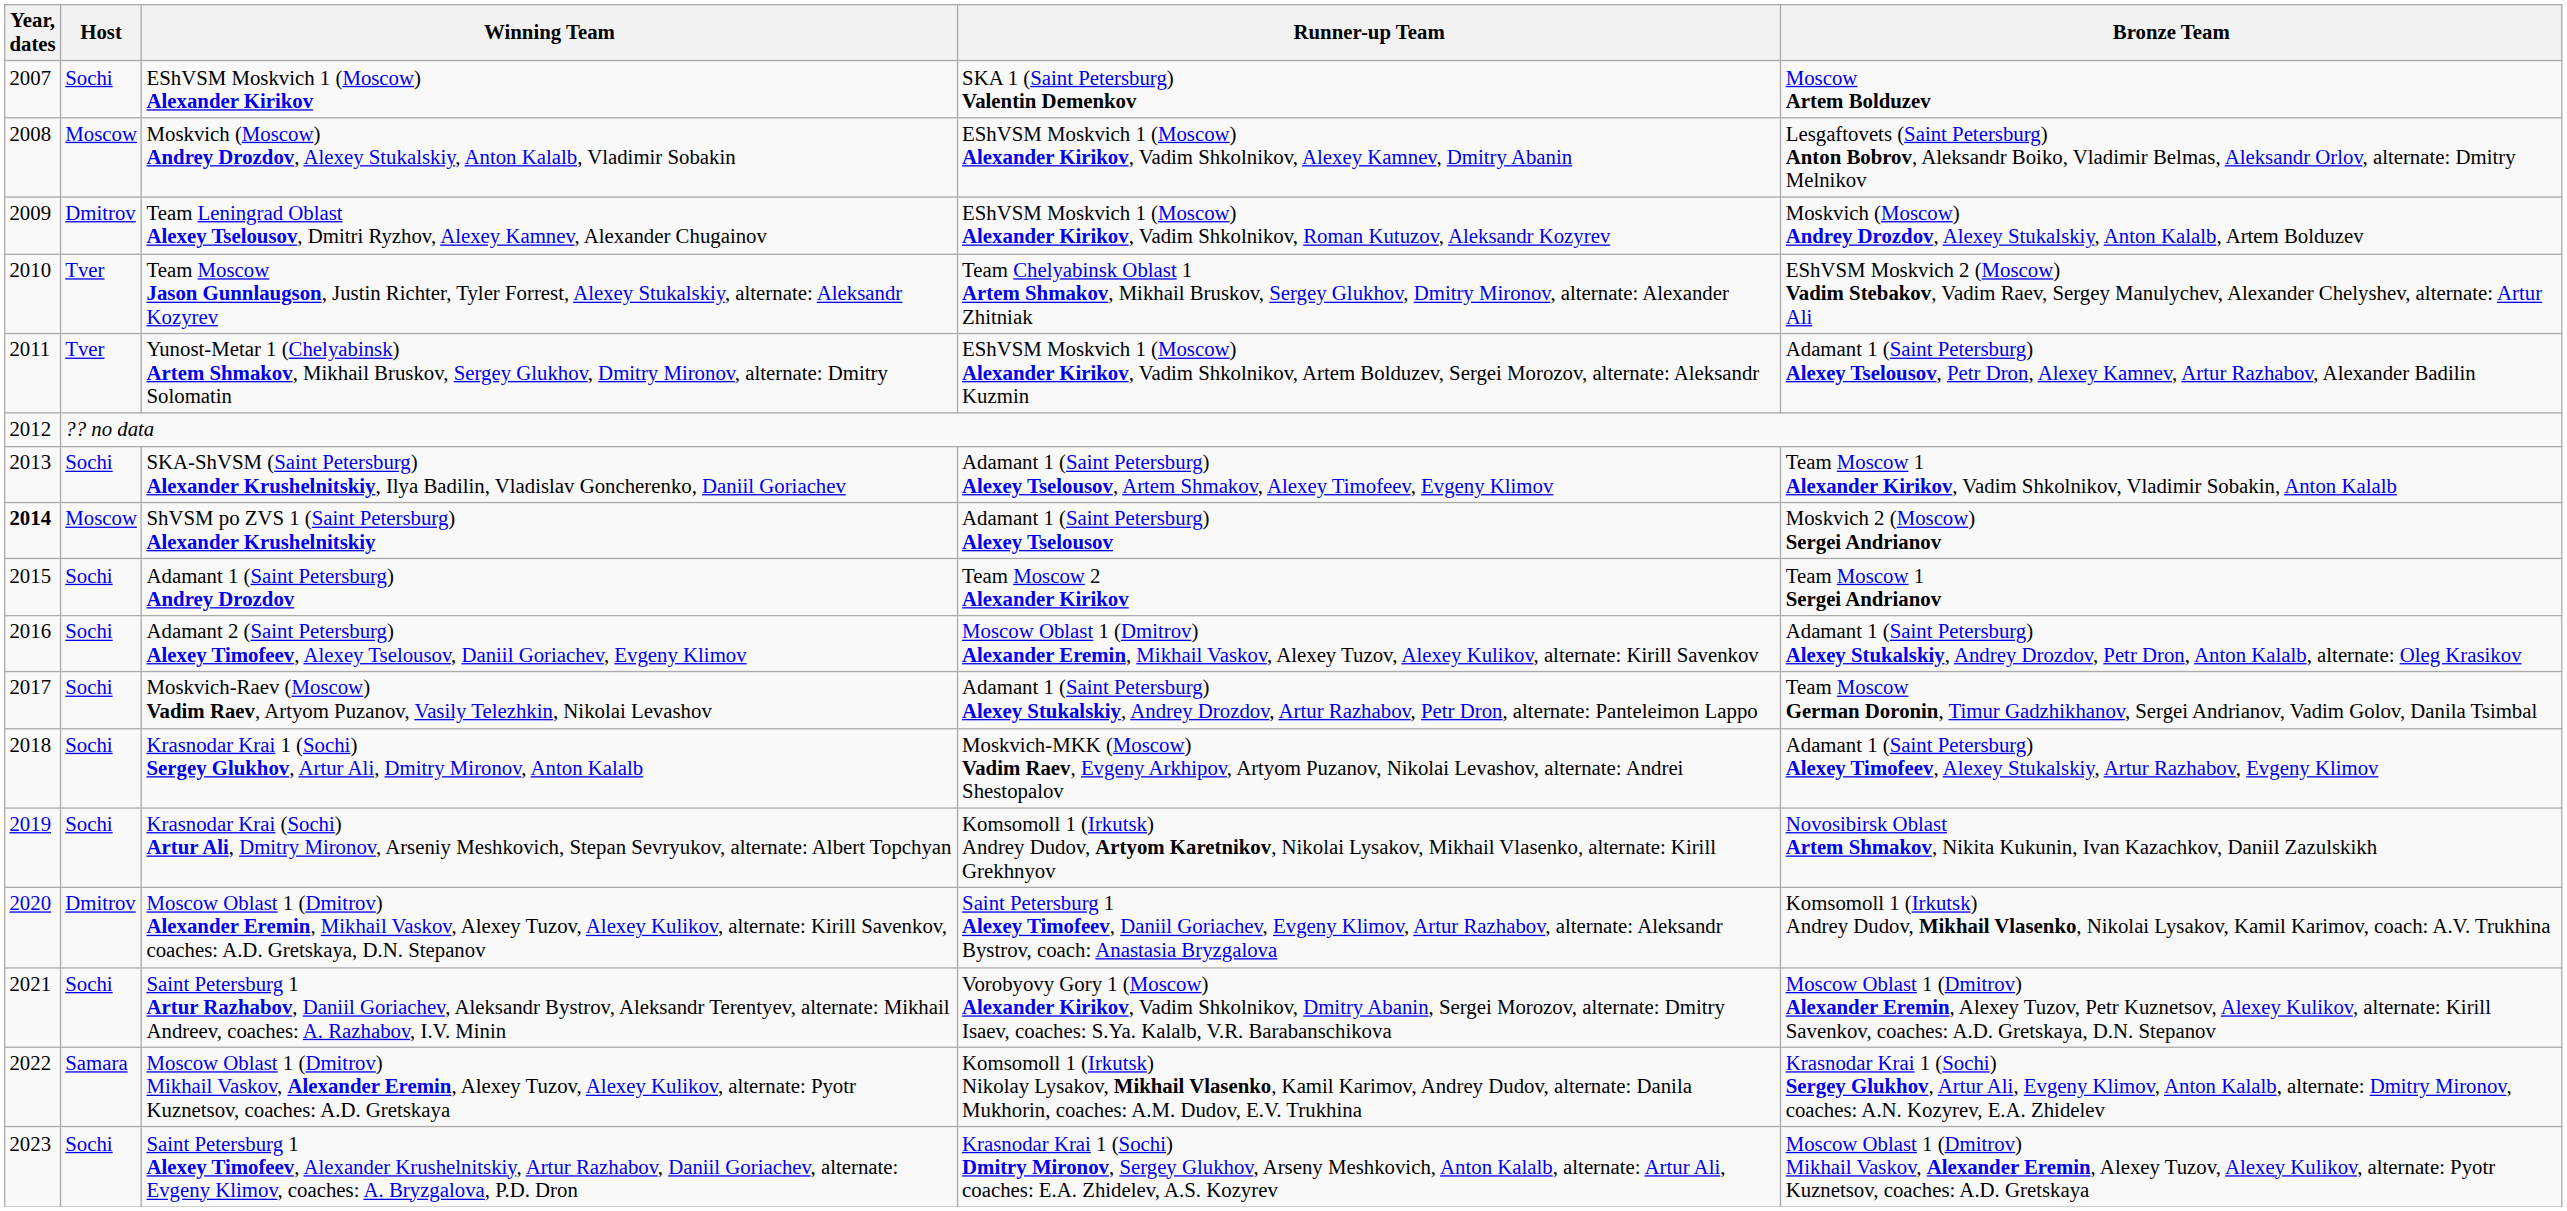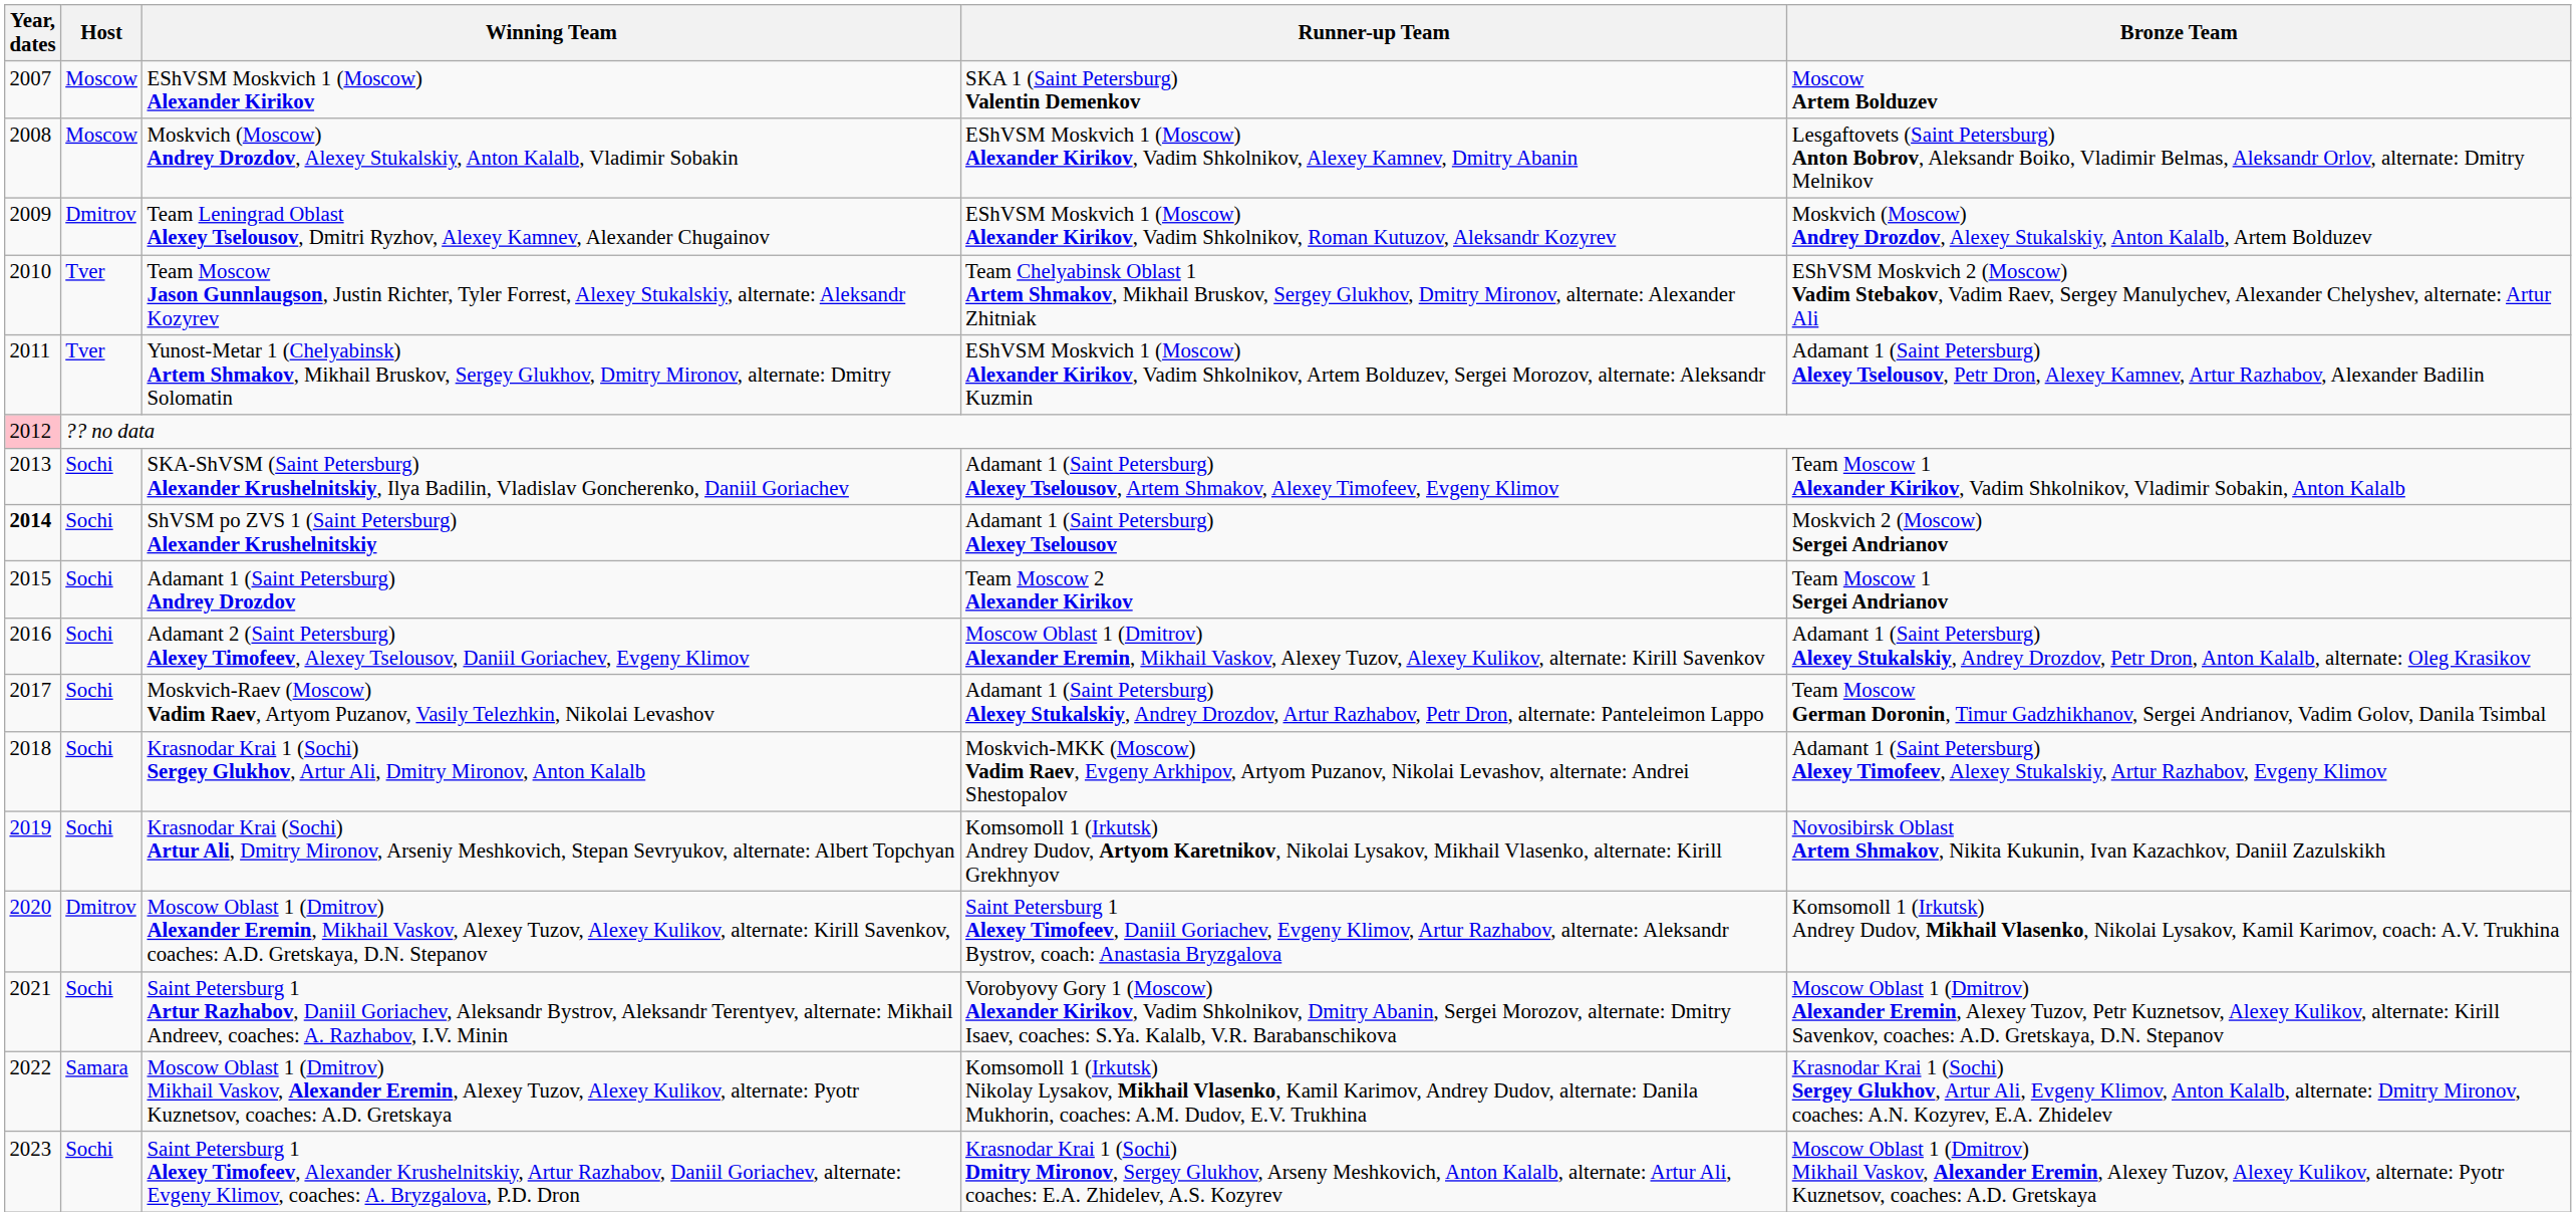 <table class="wikitable">
 <tr>
 <th scope="col">Year,<br>dates</th>
 <th scope="col">Host</th>
 <th scope="col">Winning Team</th>
 <th scope="col">Runner-up Team</th>
 <th scope="col">Bronze Team</th>
 </tr>
 <tr valign=top>
 <td>2007<br></td>
-<td><a href='#'>Sochi</a></td>
+<td><a href='#'>Moscow</a></td>
 <td>EShVSM Moskvich 1 (<a href='#'>Moscow</a>)<br><strong><a href='#'>Alexander Kirikov</a></strong></td>
 <td>SKA 1 (<a href='#'>Saint Petersburg</a>)<br><strong>Valentin Demenkov</strong></td>
 <td><a href='#'>Moscow</a><br><strong>Artem Bolduzev</strong></td>
 </tr>
 <tr valign=top>
 <td>2008<br></td>
 <td><a href='#'>Moscow</a></td>
 <td>Moskvich (<a href='#'>Moscow</a>)<br><strong><a href='#'>Andrey Drozdov</a></strong>, <a href='#'>Alexey Stukalskiy</a>, <a href='#'>Anton Kalalb</a>, Vladimir Sobakin</td>
 <td>EShVSM Moskvich 1 (<a href='#'>Moscow</a>)<br><strong><a href='#'>Alexander Kirikov</a></strong>, Vadim Shkolnikov, <a href='#'>Alexey Kamnev</a>, <a href='#'>Dmitry Abanin</a></td>
 <td>Lesgaftovets (<a href='#'>Saint Petersburg</a>)<br><strong>Anton Bobrov</strong>, Aleksandr Boiko, Vladimir Belmas, <a href='#'>Aleksandr Orlov</a>, alternate: Dmitry Melnikov</td>
 </tr>
 <tr valign=top>
 <td>2009<br></td>
 <td><a href='#'>Dmitrov</a></td>
 <td>Team <a href='#'>Leningrad Oblast</a><br><strong><a href='#'>Alexey Tselousov</a></strong>, Dmitri Ryzhov, <a href='#'>Alexey Kamnev</a>, Alexander Chugainov</td>
 <td>EShVSM Moskvich 1 (<a href='#'>Moscow</a>)<br><strong><a href='#'>Alexander Kirikov</a></strong>, Vadim Shkolnikov, <a href='#'>Roman Kutuzov</a>, <a href='#'>Aleksandr Kozyrev</a></td>
 <td>Moskvich (<a href='#'>Moscow</a>)<br><strong><a href='#'>Andrey Drozdov</a></strong>, <a href='#'>Alexey Stukalskiy</a>, <a href='#'>Anton Kalalb</a>, Artem Bolduzev</td>
 </tr>
 <tr valign=top>
 <td>2010<br></td>
 <td><a href='#'>Tver</a></td>
 <td>Team <a href='#'>Moscow</a><br><strong><a href='#'>Jason Gunnlaugson</a></strong>, Justin Richter, Tyler Forrest, <a href='#'>Alexey Stukalskiy</a>, alternate: <a href='#'>Aleksandr Kozyrev</a></td>
 <td>Team <a href='#'>Chelyabinsk Oblast</a> 1<br><strong><a href='#'>Artem Shmakov</a></strong>, Mikhail Bruskov, <a href='#'>Sergey Glukhov</a>, <a href='#'>Dmitry Mironov</a>, alternate: Alexander Zhitniak</td>
 <td>EShVSM Moskvich 2 (<a href='#'>Moscow</a>)<br><strong>Vadim Stebakov</strong>, Vadim Raev, Sergey Manulychev, Alexander Chelyshev, alternate: <a href='#'>Artur Ali</a></td>
 </tr>
 <tr valign=top>
 <td>2011<br></td>
 <td><a href='#'>Tver</a></td>
 <td>Yunost-Metar 1 (<a href='#'>Chelyabinsk</a>)<br><strong><a href='#'>Artem Shmakov</a></strong>, Mikhail Bruskov, <a href='#'>Sergey Glukhov</a>, <a href='#'>Dmitry Mironov</a>, alternate: Dmitry Solomatin</td>
 <td>EShVSM Moskvich 1 (<a href='#'>Moscow</a>)<br><strong><a href='#'>Alexander Kirikov</a></strong>, Vadim Shkolnikov, Artem Bolduzev, Sergei Morozov, alternate: Aleksandr Kuzmin</td>
 <td>Adamant 1 (<a href='#'>Saint Petersburg</a>)<br><strong><a href='#'>Alexey Tselousov</a></strong>, <a href='#'>Petr Dron</a>, <a href='#'>Alexey Kamnev</a>, <a href='#'>Artur Razhabov</a>, Alexander Badilin</td>
 </tr>
 <tr valign=top>
-<td>2012</td>
+<td style="background: pink;">2012</td>
 <td colspan=4><em>?? no data</em></td>
 </tr>
 <tr valign=top>
 <td>2013<br></td>
 <td><a href='#'>Sochi</a></td>
 <td>SKA-ShVSM (<a href='#'>Saint Petersburg</a>)<br><strong><a href='#'>Alexander Krushelnitskiy</a></strong>, Ilya Badilin, Vladislav Goncherenko, <a href='#'>Daniil Goriachev</a></td>
 <td>Adamant 1 (<a href='#'>Saint Petersburg</a>)<br><strong><a href='#'>Alexey Tselousov</a></strong>, <a href='#'>Artem Shmakov</a>, <a href='#'>Alexey Timofeev</a>, <a href='#'>Evgeny Klimov</a></td>
 <td>Team <a href='#'>Moscow</a> 1<br><strong><a href='#'>Alexander Kirikov</a></strong>, Vadim Shkolnikov, Vladimir Sobakin, <a href='#'>Anton Kalalb</a></td>
 </tr>
 <tr valign=top>
 <td><strong>2014<br></strong></td>
-<td><a href='#'>Moscow</a></td>
+<td><a href='#'>Sochi</a></td>
 <td>ShVSM po ZVS 1 (<a href='#'>Saint Petersburg</a>)<br><strong><a href='#'>Alexander Krushelnitskiy</a></strong></td>
 <td>Adamant 1 (<a href='#'>Saint Petersburg</a>)<br><strong><a href='#'>Alexey Tselousov</a></strong></td>
 <td>Moskvich 2 (<a href='#'>Moscow</a>)<br><strong>Sergei Andrianov</strong></td>
 </tr>
 <tr valign=top>
 <td>2015<br></td>
 <td><a href='#'>Sochi</a></td>
 <td>Adamant 1 (<a href='#'>Saint Petersburg</a>)<br><strong><a href='#'>Andrey Drozdov</a></strong></td>
 <td>Team <a href='#'>Moscow</a> 2<br><strong><a href='#'>Alexander Kirikov</a></strong></td>
 <td>Team <a href='#'>Moscow</a> 1<br><strong>Sergei Andrianov</strong></td>
 </tr>
 <tr valign=top>
 <td>2016<br></td>
 <td><a href='#'>Sochi</a></td>
 <td>Adamant 2 (<a href='#'>Saint Petersburg</a>)<br><strong><a href='#'>Alexey Timofeev</a></strong>, <a href='#'>Alexey Tselousov</a>, <a href='#'>Daniil Goriachev</a>, <a href='#'>Evgeny Klimov</a></td>
 <td><a href='#'>Moscow Oblast</a> 1 (<a href='#'>Dmitrov</a>)<br><strong><a href='#'>Alexander Eremin</a></strong>, <a href='#'>Mikhail Vaskov</a>, Alexey Tuzov, <a href='#'>Alexey Kulikov</a>, alternate: Kirill Savenkov</td>
 <td>Adamant 1 (<a href='#'>Saint Petersburg</a>)<br><strong><a href='#'>Alexey Stukalskiy</a></strong>, <a href='#'>Andrey Drozdov</a>, <a href='#'>Petr Dron</a>, <a href='#'>Anton Kalalb</a>, alternate: <a href='#'>Oleg Krasikov</a></td>
 </tr>
 <tr valign=top>
 <td>2017<br></td>
 <td><a href='#'>Sochi</a></td>
 <td>Moskvich-Raev (<a href='#'>Moscow</a>)<br><strong>Vadim Raev</strong>, Artyom Puzanov, <a href='#'>Vasily Telezhkin</a>, Nikolai Levashov</td>
 <td>Adamant 1 (<a href='#'>Saint Petersburg</a>)<br><strong><a href='#'>Alexey Stukalskiy</a></strong>, <a href='#'>Andrey Drozdov</a>, <a href='#'>Artur Razhabov</a>, <a href='#'>Petr Dron</a>, alternate: Panteleimon Lappo</td>
 <td>Team <a href='#'>Moscow</a><br><strong>German Doronin</strong>, <a href='#'>Timur Gadzhikhanov</a>, Sergei Andrianov, Vadim Golov, Danila Tsimbal</td>
 </tr>
 <tr valign=top>
 <td>2018<br></td>
 <td><a href='#'>Sochi</a></td>
 <td><a href='#'>Krasnodar Krai</a> 1 (<a href='#'>Sochi</a>)<br><strong><a href='#'>Sergey Glukhov</a></strong>, <a href='#'>Artur Ali</a>, <a href='#'>Dmitry Mironov</a>, <a href='#'>Anton Kalalb</a></td>
 <td>Moskvich-MKK (<a href='#'>Moscow</a>)<br><strong>Vadim Raev</strong>, <a href='#'>Evgeny Arkhipov</a>, Artyom Puzanov, Nikolai Levashov, alternate: Andrei Shestopalov</td>
 <td>Adamant 1 (<a href='#'>Saint Petersburg</a>)<br><strong><a href='#'>Alexey Timofeev</a></strong>, <a href='#'>Alexey Stukalskiy</a>, <a href='#'>Artur Razhabov</a>, <a href='#'>Evgeny Klimov</a></td>
 </tr>
 <tr valign=top>
 <td><a href='#'>2019</a><br></td>
 <td><a href='#'>Sochi</a></td>
 <td><a href='#'>Krasnodar Krai</a> (<a href='#'>Sochi</a>)<br><strong><a href='#'>Artur Ali</a></strong>, <a href='#'>Dmitry Mironov</a>, Arseniy Meshkovich, Stepan Sevryukov, alternate: Albert Topchyan</td>
 <td>Komsomoll 1 (<a href='#'>Irkutsk</a>)<br>Andrey Dudov, <strong>Artyom Karetnikov</strong>, Nikolai Lysakov, Mikhail Vlasenko, alternate: Kirill Grekhnyov</td>
 <td><a href='#'>Novosibirsk Oblast</a><br><strong><a href='#'>Artem Shmakov</a></strong>, Nikita Kukunin, Ivan Kazachkov, Daniil Zazulskikh</td>
 </tr>
 <tr valign=top>
 <td><a href='#'>2020</a><br></td>
 <td><a href='#'>Dmitrov</a></td>
 <td><a href='#'>Moscow Oblast</a> 1 (<a href='#'>Dmitrov</a>)<br><strong><a href='#'>Alexander Eremin</a></strong>, <a href='#'>Mikhail Vaskov</a>, Alexey Tuzov, <a href='#'>Alexey Kulikov</a>, alternate: Kirill Savenkov, coaches: A.D. Gretskaya, D.N. Stepanov</td>
 <td><a href='#'>Saint Petersburg</a> 1<br><strong><a href='#'>Alexey Timofeev</a></strong>, <a href='#'>Daniil Goriachev</a>, <a href='#'>Evgeny Klimov</a>, <a href='#'>Artur Razhabov</a>, alternate: Aleksandr Bystrov, coach: <a href='#'>Anastasia Bryzgalova</a></td>
 <td>Komsomoll 1 (<a href='#'>Irkutsk</a>)<br>Andrey Dudov, <strong>Mikhail Vlasenko</strong>, Nikolai Lysakov, Kamil Karimov, coach: A.V. Trukhina</td>
 </tr>
 <tr valign=top>
 <td>2021<br></td>
 <td><a href='#'>Sochi</a></td>
 <td><a href='#'>Saint Petersburg</a> 1<br><strong><a href='#'>Artur Razhabov</a></strong>, <a href='#'>Daniil Goriachev</a>, Aleksandr Bystrov, Aleksandr Terentyev, alternate: Mikhail Andreev, coaches: <a href='#'>A. Razhabov</a>, I.V. Minin</td>
 <td>Vorobyovy Gory 1 (<a href='#'>Moscow</a>)<br><strong><a href='#'>Alexander Kirikov</a></strong>, Vadim Shkolnikov, <a href='#'>Dmitry Abanin</a>, Sergei Morozov, alternate: Dmitry Isaev, coaches: S.Ya. Kalalb, V.R. Barabanschikova</td>
 <td><a href='#'>Moscow Oblast</a> 1 (<a href='#'>Dmitrov</a>)<br><strong><a href='#'>Alexander Eremin</a></strong>, Alexey Tuzov, Petr Kuznetsov, <a href='#'>Alexey Kulikov</a>, alternate: Kirill Savenkov, coaches: A.D. Gretskaya, D.N. Stepanov</td>
 </tr>
 <tr valign=top>
 <td>2022<br></td>
 <td><a href='#'>Samara</a></td>
 <td><a href='#'>Moscow Oblast</a> 1 (<a href='#'>Dmitrov</a>)<br><a href='#'>Mikhail Vaskov</a>, <strong><a href='#'>Alexander Eremin</a></strong>, Alexey Tuzov, <a href='#'>Alexey Kulikov</a>, alternate: Pyotr Kuznetsov, coaches: A.D. Gretskaya</td>
 <td>Komsomoll 1 (<a href='#'>Irkutsk</a>)<br>Nikolay Lysakov, <strong>Mikhail Vlasenko</strong>, Kamil Karimov, Andrey Dudov, alternate: Danila Mukhorin, coaches: A.M. Dudov, E.V. Trukhina</td>
 <td><a href='#'>Krasnodar Krai</a> 1 (<a href='#'>Sochi</a>)<br><strong><a href='#'>Sergey Glukhov</a></strong>, <a href='#'>Artur Ali</a>, <a href='#'>Evgeny Klimov</a>, <a href='#'>Anton Kalalb</a>, alternate: <a href='#'>Dmitry Mironov</a>, coaches: A.N. Kozyrev, E.A. Zhidelev</td>
 </tr>
 <tr valign=top>
 <td>2023<br></td>
 <td><a href='#'>Sochi</a></td>
 <td><a href='#'>Saint Petersburg</a> 1<br><strong><a href='#'>Alexey Timofeev</a></strong>, <a href='#'>Alexander Krushelnitskiy</a>, <a href='#'>Artur Razhabov</a>, <a href='#'>Daniil Goriachev</a>, alternate: <a href='#'>Evgeny Klimov</a>, coaches: <a href='#'>A. Bryzgalova</a>, P.D. Dron</td>
 <td><a href='#'>Krasnodar Krai</a> 1 (<a href='#'>Sochi</a>)<br><strong><a href='#'>Dmitry Mironov</a></strong>, <a href='#'>Sergey Glukhov</a>, Arseny Meshkovich, <a href='#'>Anton Kalalb</a>, alternate: <a href='#'>Artur Ali</a>, coaches: E.A. Zhidelev, A.S. Kozyrev</td>
 <td><a href='#'>Moscow Oblast</a> 1 (<a href='#'>Dmitrov</a>)<br><a href='#'>Mikhail Vaskov</a>, <strong><a href='#'>Alexander Eremin</a></strong>, Alexey Tuzov, <a href='#'>Alexey Kulikov</a>, alternate: Pyotr Kuznetsov, coaches: A.D. Gretskaya</td>
 </tr>
 </table>
